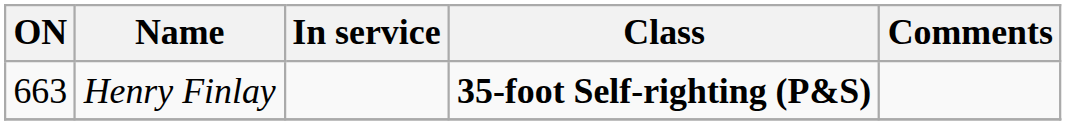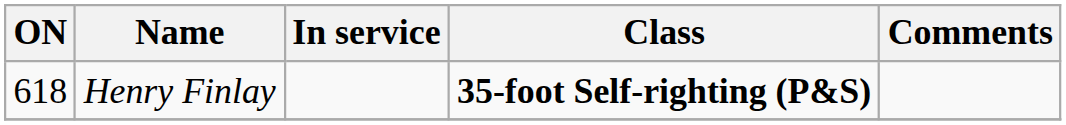 <table class="wikitable">
 <tr>
 <th>ON</th>
 <th>Name</th>
 <th>In service</th>
 <th>Class</th>
 <th>Comments</th>
 </tr>
 <tr>
-<td>663</td>
+<td>618</td>
 <td><em>Henry Finlay</em></td>
 <td></td>
 <td><strong>35-foot Self-righting (P&S)</strong></td>
 <td></td>
 </tr>
 <tr>
 </tr>
 </table>
